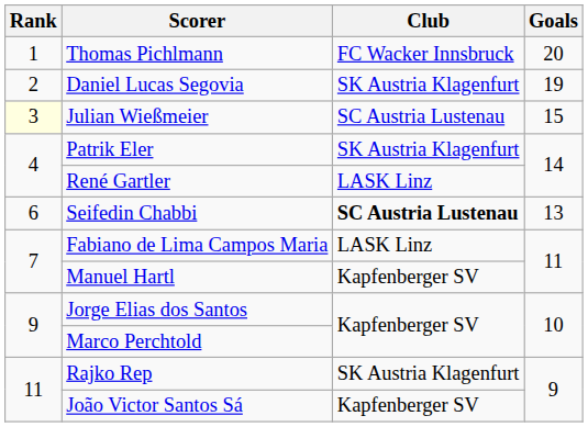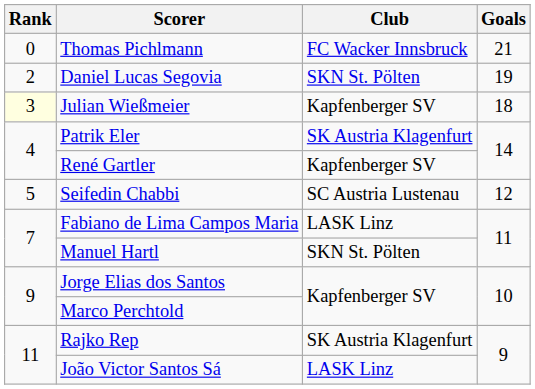 <table class="wikitable" style="text-align:center">
 <tr>
 <th>Rank</th>
 <th>Scorer</th>
 <th>Club</th>
 <th>Goals</th>
 </tr>
 <tr>
-<td>1</td>
+<td>0</td>
 <td align="left"> <a href='#'>Thomas Pichlmann</a></td>
 <td align="left"><a href='#'>FC Wacker Innsbruck</a></td>
-<td>20</td>
+<td>21</td>
 </tr>
 <tr>
 <td>2</td>
 <td align="left"> <a href='#'>Daniel Lucas Segovia</a></td>
-<td align="left"><a href='#'>SK Austria Klagenfurt</a></td>
+<td align="left"><a href='#'>SKN St. Pölten</a></td>
 <td>19</td>
 </tr>
 <tr>
 <td style="background: lightyellow;">3</td>
 <td align="left"> <a href='#'>Julian Wießmeier</a></td>
-<td align="left"><a href='#'>SC Austria Lustenau</a></td>
-<td>15</td>
+<td align="left">Kapfenberger SV</td>
+<td>18</td>
 </tr>
 <tr>
 <td rowspan=2>4</td>
 <td align="left"> <a href='#'>Patrik Eler</a></td>
 <td align="left"><a href='#'>SK Austria Klagenfurt</a></td>
 <td rowspan=2>14</td>
 </tr>
 <tr>
 <td align="left"> <a href='#'>René Gartler</a></td>
-<td align="left"><a href='#'>LASK Linz</a></td>
+<td align="left">Kapfenberger SV</td>
 </tr>
 <tr>
-<td>6</td>
+<td>5</td>
 <td align="left"> <a href='#'>Seifedin Chabbi</a></td>
-<td align="left"><strong>SC Austria Lustenau</strong></td>
-<td>13</td>
+<td align="left">SC Austria Lustenau</td>
+<td>12</td>
 </tr>
 <tr>
 <td rowspan=2>7</td>
 <td align="left"> <a href='#'>Fabiano de Lima Campos Maria</a></td>
 <td align="left">LASK Linz</td>
 <td rowspan=2>11</td>
 </tr>
 <tr>
 <td align="left"> <a href='#'>Manuel Hartl</a></td>
-<td align="left">Kapfenberger SV</td>
+<td align="left">SKN St. Pölten</td>
 </tr>
 <tr>
 <td rowspan=2>9</td>
 <td align="left"> <a href='#'>Jorge Elias dos Santos</a></td>
 <td align="left" rowspan=2>Kapfenberger SV</td>
 <td rowspan=2>10</td>
 </tr>
 <tr>
 <td align="left"> <a href='#'>Marco Perchtold</a></td>
 </tr>
 <tr>
 <td rowspan=2>11</td>
 <td align="left"> <a href='#'>Rajko Rep</a></td>
 <td align="left">SK Austria Klagenfurt</td>
 <td rowspan=2>9</td>
 </tr>
 <tr>
 <td align="left"> <a href='#'>João Victor Santos Sá</a></td>
-<td align="left">Kapfenberger SV</td>
+<td align="left"><a href='#'>LASK Linz</a></td>
 </tr>
 </table>
